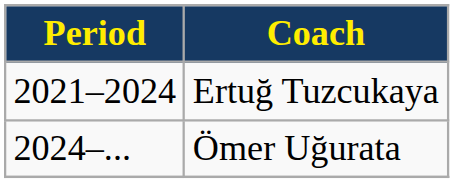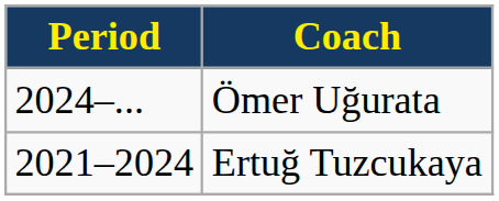 <table class="wikitable">
 <tr>
 <th style="color:#FFED00; background:#163962;">Period</th>
 <th style="color:#FFED00; background:#163962;">Coach</th>
 </tr>
 <tr>
+<td>2024–...</td>
+<td> Ömer Uğurata</td>
+</tr>
+<tr>
 <td>2021–2024</td>
 <td> Ertuğ Tuzcukaya</td>
 </tr>
 <tr>
-<td>2024–...</td>
-<td> Ömer Uğurata</td>
-</tr>
-<tr>
 </tr>
 </table>
